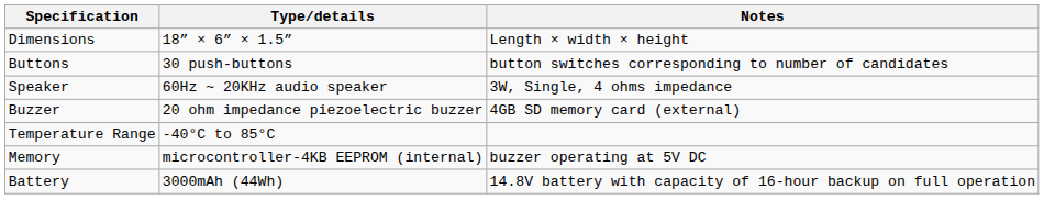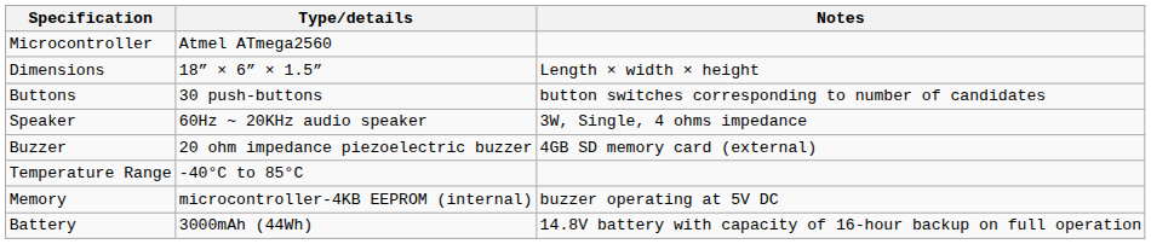 <table class="wikitable">
 <tr>
 <th>Specification</th>
 <th>Type/details</th>
 <th>Notes</th>
+</tr>
+<tr>
+<td>Microcontroller</td>
+<td>Atmel ATmega2560</td>
+<td></td>
 </tr>
 <tr>
 <td>Dimensions</td>
 <td>18” × 6” × 1.5”</td>
 <td>Length × width × height</td>
 </tr>
 <tr>
 <td>Buttons</td>
 <td>30 push-buttons</td>
 <td>button switches corresponding to number of candidates</td>
 </tr>
 <tr>
 <td>Speaker</td>
 <td>60Hz ~ 20KHz audio speaker</td>
 <td>3W, Single, 4 ohms impedance</td>
 </tr>
 <tr>
 <td>Buzzer</td>
 <td>20 ohm impedance piezoelectric buzzer</td>
 <td>4GB SD memory card (external)</td>
 </tr>
 <tr>
 <td>Temperature Range</td>
 <td>-40°C to 85°C</td>
 <td></td>
 </tr>
 <tr>
 <td>Memory</td>
 <td>microcontroller-4KB EEPROM (internal)</td>
 <td>buzzer operating at 5V DC</td>
 </tr>
 <tr>
 <td>Battery</td>
 <td>3000mAh (44Wh)</td>
 <td>14.8V battery with capacity of 16-hour backup on full operation</td>
 </tr>
 </table>
